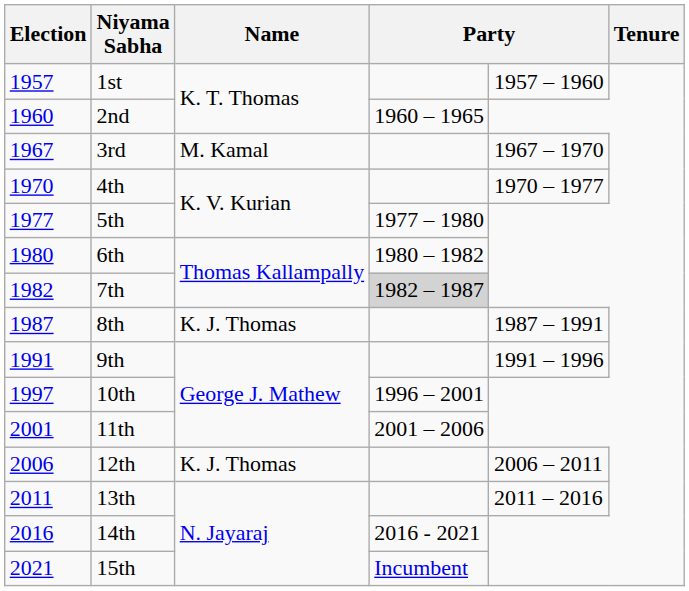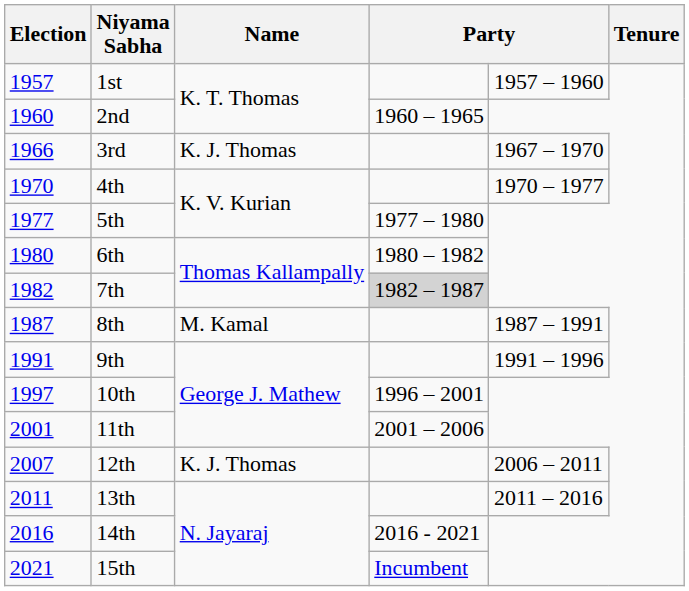 <table class="wikitable sortable">
 <tr>
 <th>Election</th>
 <th>Niyama<br>Sabha</th>
 <th>Name</th>
 <th colspan=2>Party</th>
 <th>Tenure</th>
 </tr>
 <tr>
 <td><a href='#'>1957</a></td>
 <td>1st</td>
 <td rowspan="2">K. T. Thomas</td>
 <td></td>
 <td>1957 – 1960</td>
 </tr>
 <tr>
 <td><a href='#'>1960</a></td>
 <td>2nd</td>
 <td>1960 – 1965</td>
 </tr>
 <tr>
-<td><a href='#'>1967</a></td>
+<td><a href='#'>1966</a></td>
 <td>3rd</td>
-<td>M. Kamal</td>
+<td>K. J. Thomas</td>
 <td></td>
 <td>1967 – 1970</td>
 </tr>
 <tr>
 <td><a href='#'>1970</a></td>
 <td>4th</td>
 <td rowspan="2">K. V. Kurian</td>
 <td></td>
 <td>1970 – 1977</td>
 </tr>
 <tr>
 <td><a href='#'>1977</a></td>
 <td>5th</td>
 <td>1977 – 1980</td>
 </tr>
 <tr>
 <td><a href='#'>1980</a></td>
 <td>6th</td>
 <td rowspan="2"><a href='#'>Thomas Kallampally</a></td>
 <td>1980 – 1982</td>
 </tr>
 <tr>
 <td><a href='#'>1982</a></td>
 <td>7th</td>
 <td style="background: lightgrey;">1982 – 1987</td>
 </tr>
 <tr>
 <td><a href='#'>1987</a></td>
 <td>8th</td>
-<td>K. J. Thomas</td>
+<td>M. Kamal</td>
 <td></td>
 <td>1987 – 1991</td>
 </tr>
 <tr>
 <td><a href='#'>1991</a></td>
 <td>9th</td>
 <td rowspan="3"><a href='#'>George J. Mathew</a></td>
 <td></td>
 <td>1991 – 1996</td>
 </tr>
 <tr>
 <td><a href='#'>1997</a></td>
 <td>10th</td>
 <td>1996 – 2001</td>
 </tr>
 <tr>
 <td><a href='#'>2001</a></td>
 <td>11th</td>
 <td>2001 – 2006</td>
 </tr>
 <tr>
-<td><a href='#'>2006</a></td>
+<td><a href='#'>2007</a></td>
 <td>12th</td>
 <td>K. J. Thomas</td>
 <td></td>
 <td>2006 – 2011</td>
 </tr>
 <tr>
 <td><a href='#'>2011</a></td>
 <td>13th</td>
 <td rowspan="3"><a href='#'>N. Jayaraj</a></td>
 <td></td>
 <td>2011 – 2016</td>
 </tr>
 <tr>
 <td><a href='#'>2016</a></td>
 <td>14th</td>
 <td>2016 - 2021</td>
 </tr>
 <tr>
 <td><a href='#'>2021</a></td>
 <td>15th</td>
 <td><a href='#'>Incumbent</a></td>
 </tr>
 </table>
